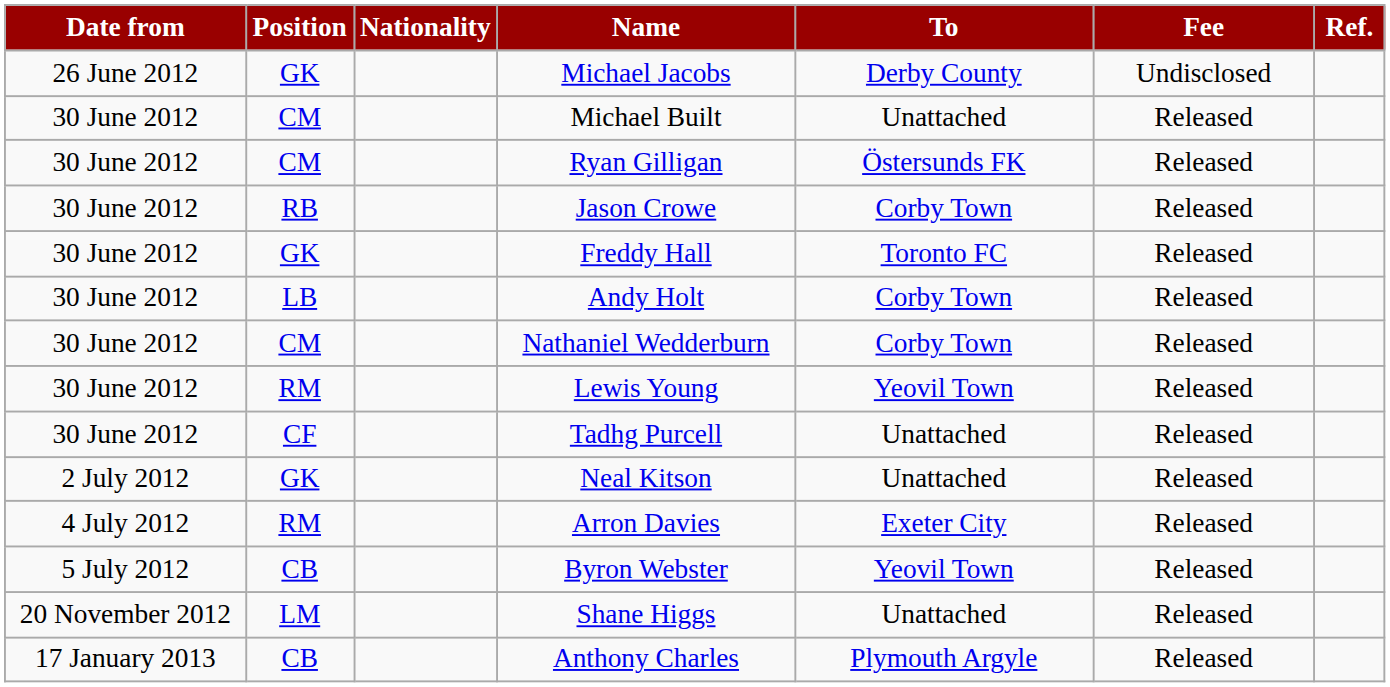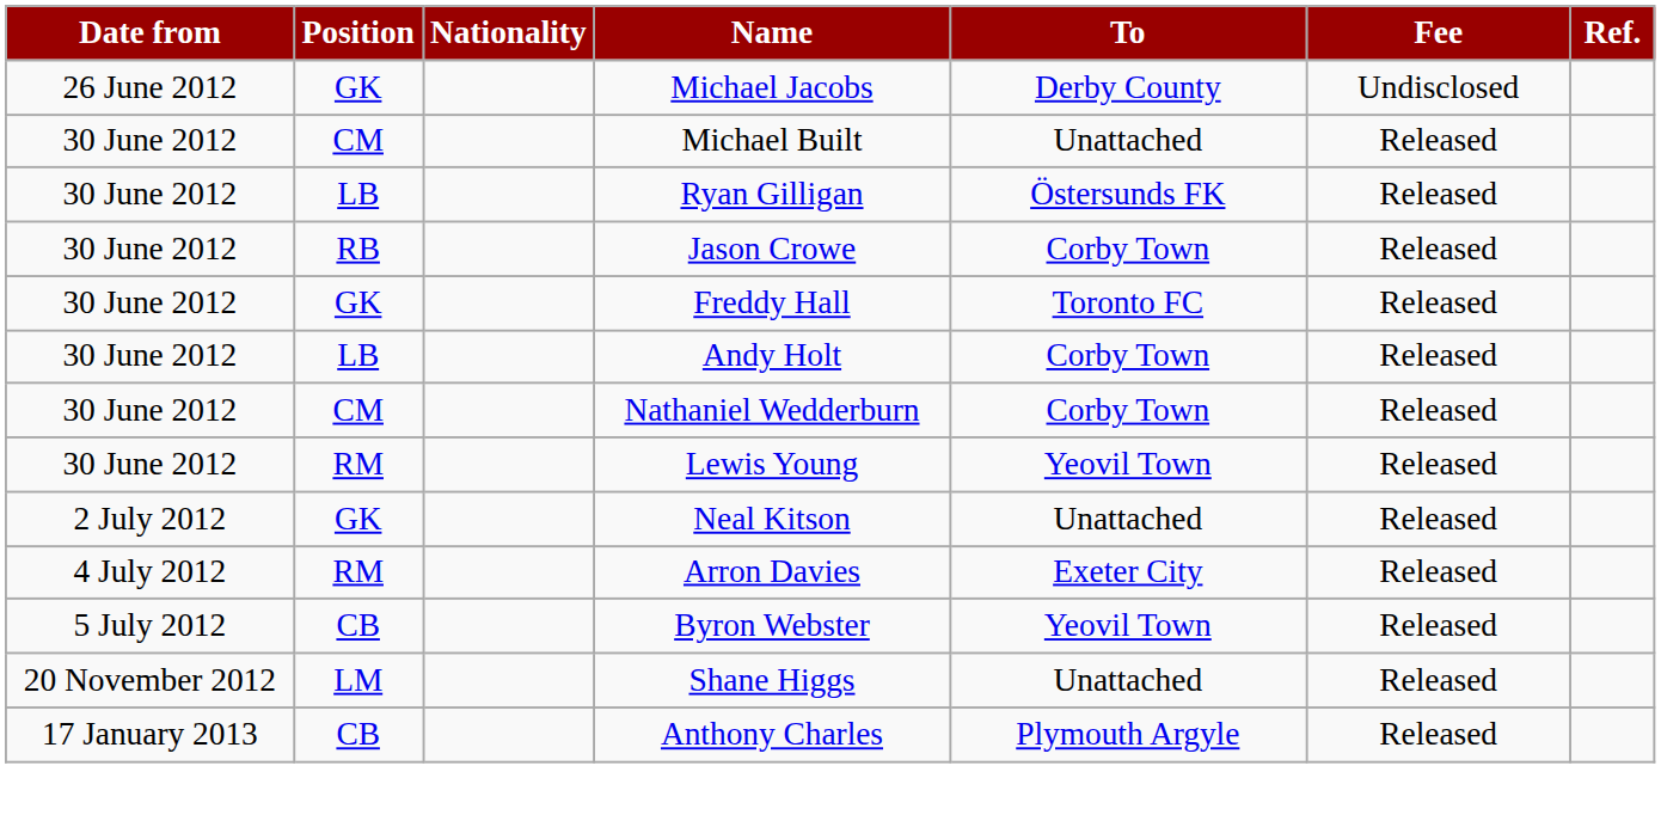 <table class="wikitable"  style="text-align:center; font-size:90%; ">
 <tr>
 <th style="background:#990000; color:white; width:120px;">Date from</th>
 <th style="background:#990000; color:white; width:50px;">Position</th>
 <th style="background:#990000; color:white; width:50px;">Nationality</th>
 <th style="background:#990000; color:white; width:150px;">Name</th>
 <th style="background:#990000; color:white; width:150px;">To</th>
 <th style="background:#990000; color:white; width:110px;">Fee</th>
 <th style="background:#990000; color:white; width:30px;">Ref.</th>
 </tr>
 <tr>
 <td>26 June 2012</td>
 <td><a href='#'>GK</a></td>
 <td></td>
 <td><a href='#'>Michael Jacobs</a></td>
 <td><a href='#'>Derby County</a></td>
 <td>Undisclosed</td>
 <td></td>
 </tr>
 <tr>
 <td>30 June 2012</td>
 <td><a href='#'>CM</a></td>
 <td></td>
 <td>Michael Built</td>
 <td>Unattached</td>
 <td>Released</td>
 <td></td>
 </tr>
 <tr>
 <td>30 June 2012</td>
-<td><a href='#'>CM</a></td>
+<td><a href='#'>LB</a></td>
 <td></td>
 <td><a href='#'>Ryan Gilligan</a></td>
 <td><a href='#'>Östersunds FK</a></td>
 <td>Released</td>
 <td></td>
 </tr>
 <tr>
 <td>30 June 2012</td>
 <td><a href='#'>RB</a></td>
 <td></td>
 <td><a href='#'>Jason Crowe</a></td>
 <td><a href='#'>Corby Town</a></td>
 <td>Released</td>
 <td></td>
 </tr>
 <tr>
 <td>30 June 2012</td>
 <td><a href='#'>GK</a></td>
 <td></td>
 <td><a href='#'>Freddy Hall</a></td>
 <td><a href='#'>Toronto FC</a></td>
 <td>Released</td>
 <td></td>
 </tr>
 <tr>
 <td>30 June 2012</td>
 <td><a href='#'>LB</a></td>
 <td></td>
 <td><a href='#'>Andy Holt</a></td>
 <td><a href='#'>Corby Town</a></td>
 <td>Released</td>
 <td></td>
 </tr>
 <tr>
 <td>30 June 2012</td>
 <td><a href='#'>CM</a></td>
 <td></td>
 <td><a href='#'>Nathaniel Wedderburn</a></td>
 <td><a href='#'>Corby Town</a></td>
 <td>Released</td>
 <td></td>
 </tr>
 <tr>
 <td>30 June 2012</td>
 <td><a href='#'>RM</a></td>
 <td></td>
 <td><a href='#'>Lewis Young</a></td>
 <td><a href='#'>Yeovil Town</a></td>
 <td>Released</td>
 <td></td>
 </tr>
 <tr>
-<td>30 June 2012</td>
-<td><a href='#'>CF</a></td>
-<td></td>
-<td><a href='#'>Tadhg Purcell</a></td>
-<td>Unattached</td>
-<td>Released</td>
-<td></td>
-</tr>
-<tr>
 <td>2 July 2012</td>
 <td><a href='#'>GK</a></td>
 <td></td>
 <td><a href='#'>Neal Kitson</a></td>
 <td>Unattached</td>
 <td>Released</td>
 <td></td>
 </tr>
 <tr>
 <td>4 July 2012</td>
 <td><a href='#'>RM</a></td>
 <td></td>
 <td><a href='#'>Arron Davies</a></td>
 <td><a href='#'>Exeter City</a></td>
 <td>Released</td>
 <td></td>
 </tr>
 <tr>
 <td>5 July 2012</td>
 <td><a href='#'>CB</a></td>
 <td></td>
 <td><a href='#'>Byron Webster</a></td>
 <td><a href='#'>Yeovil Town</a></td>
 <td>Released</td>
 <td></td>
 </tr>
 <tr>
 <td>20 November 2012</td>
 <td><a href='#'>LM</a></td>
 <td></td>
 <td><a href='#'>Shane Higgs</a></td>
 <td>Unattached</td>
 <td>Released</td>
 <td></td>
 </tr>
 <tr>
 <td>17 January 2013</td>
 <td><a href='#'>CB</a></td>
 <td></td>
 <td><a href='#'>Anthony Charles</a></td>
 <td><a href='#'>Plymouth Argyle</a></td>
 <td>Released</td>
 <td></td>
 </tr>
 </table>
